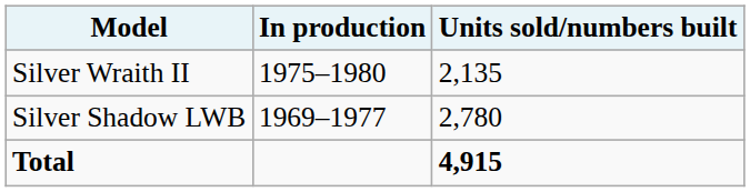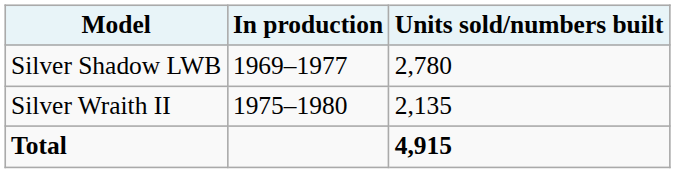 <table class="wikitable" style="float:left; margin-left:1em;">
 <tr>
 <th style="background:#e8f4f8;">Model</th>
 <th style="background:#e8f4f8;">In production</th>
 <th style="background:#e8f4f8;">Units sold/numbers built</th>
 </tr>
 <tr>
+<td>Silver Shadow LWB</td>
+<td>1969–1977</td>
+<td>2,780</td>
+</tr>
+<tr>
 <td>Silver Wraith II</td>
 <td>1975–1980</td>
 <td>2,135</td>
-</tr>
-<tr>
-<td>Silver Shadow LWB</td>
-<td>1969–1977</td>
-<td>2,780</td>
 </tr>
 <tr>
 <td><strong>Total</strong></td>
 <td></td>
 <td><strong>4,915</strong></td>
 </tr>
 </table>
